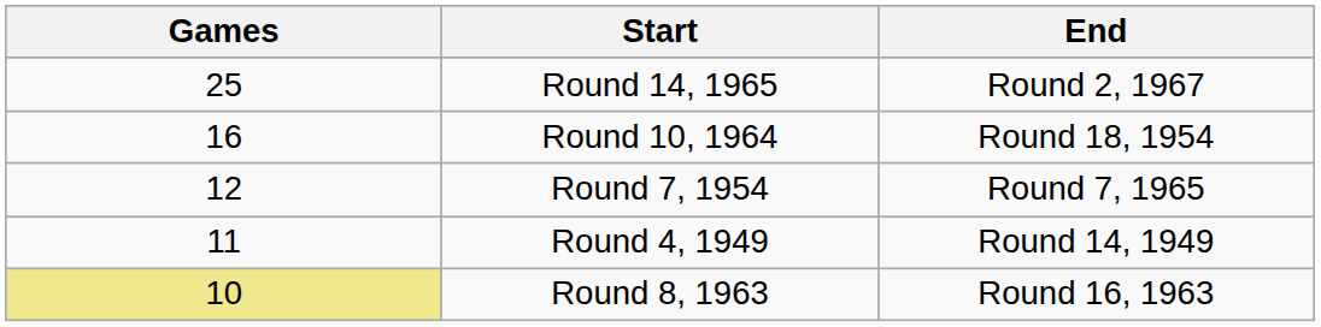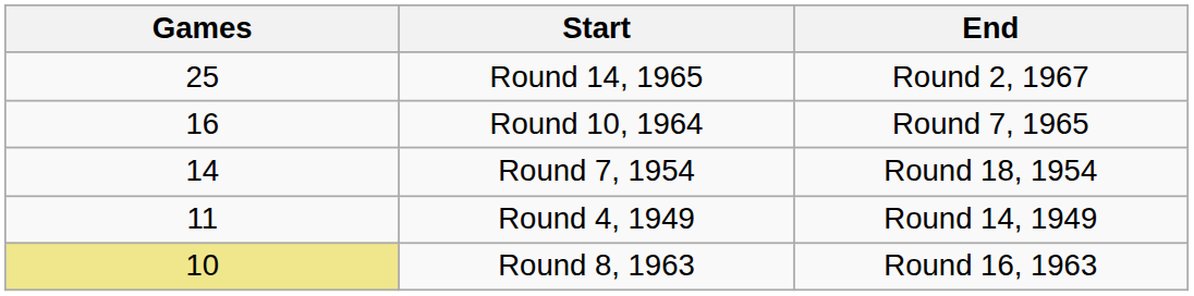 <table class="wikitable" width="50%" style="text-align: center;">
 <tr>
 <th width="10%">Games</th>
 <th width="10%">Start</th>
 <th width="10%">End</th>
 </tr>
 <tr>
 <td>25</td>
 <td>Round 14, 1965</td>
 <td>Round 2, 1967</td>
 </tr>
 <tr>
 <td>16</td>
 <td>Round 10, 1964</td>
-<td>Round 18, 1954</td>
+<td>Round 7, 1965</td>
 </tr>
 <tr>
-<td>12</td>
+<td>14</td>
 <td>Round 7, 1954</td>
-<td>Round 7, 1965</td>
+<td>Round 18, 1954</td>
 </tr>
 <tr>
 <td>11</td>
 <td>Round 4, 1949</td>
 <td>Round 14, 1949</td>
 </tr>
 <tr>
 <td style="background: khaki;">10</td>
 <td>Round 8, 1963</td>
 <td>Round 16, 1963</td>
 </tr>
 </table>
